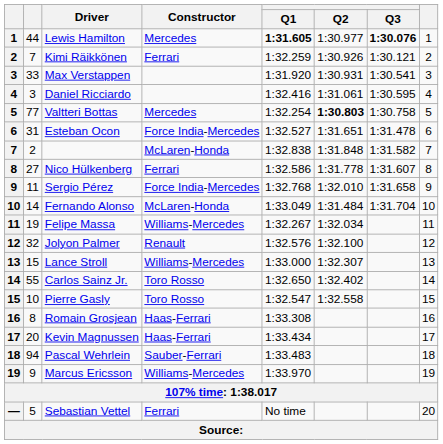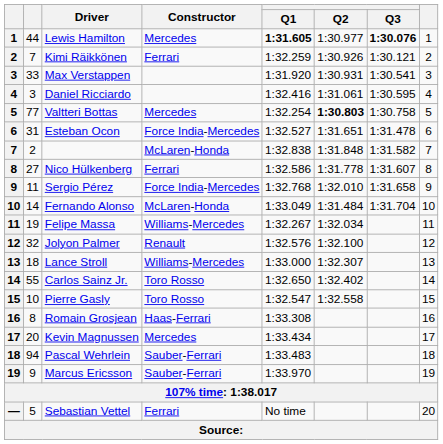 <table class="wikitable sortable" style="font-size: 85%;">
 <tr>
 <th rowspan="2"></th>
 <th rowspan="2"></th>
 <th rowspan="2">Driver</th>
 <th rowspan="2">Constructor</th>
 <th colspan="3"></th>
 <th rowspan="2"></th>
 </tr>
 <tr>
 <th>Q1</th>
 <th>Q2</th>
 <th>Q3</th>
 </tr>
 <tr>
 <th>1</th>
 <td align="center">44</td>
 <td> <a href='#'>Lewis Hamilton</a></td>
 <td><a href='#'>Mercedes</a></td>
 <td><strong>1:31.605</strong></td>
 <td>1:30.977</td>
 <td><strong>1:30.076</strong></td>
 <td align="center">1</td>
 </tr>
 <tr>
 <th>2</th>
 <td align="center">7</td>
 <td> <a href='#'>Kimi Räikkönen</a></td>
 <td><a href='#'>Ferrari</a></td>
 <td>1:32.259</td>
 <td>1:30.926</td>
 <td>1:30.121</td>
 <td align="center">2</td>
 </tr>
 <tr>
 <th>3</th>
 <td align="center">33</td>
 <td> <a href='#'>Max Verstappen</a></td>
 <td></td>
 <td>1:31.920</td>
 <td>1:30.931</td>
 <td>1:30.541</td>
 <td align="center">3</td>
 </tr>
 <tr>
 <th>4</th>
 <td align="center">3</td>
 <td> <a href='#'>Daniel Ricciardo</a></td>
 <td></td>
 <td>1:32.416</td>
 <td>1:31.061</td>
 <td>1:30.595</td>
 <td align="center">4</td>
 </tr>
 <tr>
 <th>5</th>
 <td align="center">77</td>
 <td> <a href='#'>Valtteri Bottas</a></td>
 <td><a href='#'>Mercedes</a></td>
 <td>1:32.254</td>
 <td><strong>1:30.803</strong></td>
 <td>1:30.758</td>
 <td align="center">5</td>
 </tr>
 <tr>
 <th>6</th>
 <td align="center">31</td>
 <td> <a href='#'>Esteban Ocon</a></td>
 <td><a href='#'>Force India</a>-<a href='#'>Mercedes</a></td>
 <td>1:32.527</td>
 <td>1:31.651</td>
 <td>1:31.478</td>
 <td align="center">6</td>
 </tr>
 <tr>
 <th>7</th>
 <td align="center">2</td>
 <td></td>
 <td><a href='#'>McLaren</a>-<a href='#'>Honda</a></td>
 <td>1:32.838</td>
 <td>1:31.848</td>
 <td>1:31.582</td>
 <td align="center">7</td>
 </tr>
 <tr>
 <th>8</th>
 <td align="center">27</td>
 <td> <a href='#'>Nico Hülkenberg</a></td>
 <td><a href='#'>Ferrari</a></td>
 <td>1:32.586</td>
 <td>1:31.778</td>
 <td>1:31.607</td>
 <td align="center">8</td>
 </tr>
 <tr>
 <th>9</th>
 <td align="center">11</td>
 <td> <a href='#'>Sergio Pérez</a></td>
 <td><a href='#'>Force India</a>-<a href='#'>Mercedes</a></td>
 <td>1:32.768</td>
 <td>1:32.010</td>
 <td>1:31.658</td>
 <td align="center">9</td>
 </tr>
 <tr>
 <th>10</th>
 <td align="center">14</td>
 <td> <a href='#'>Fernando Alonso</a></td>
 <td><a href='#'>McLaren</a>-<a href='#'>Honda</a></td>
 <td>1:33.049</td>
 <td>1:31.484</td>
 <td>1:31.704</td>
 <td align="center">10</td>
 </tr>
 <tr>
 <th>11</th>
 <td align="center">19</td>
 <td> <a href='#'>Felipe Massa</a></td>
 <td><a href='#'>Williams</a>-<a href='#'>Mercedes</a></td>
 <td>1:32.267</td>
 <td>1:32.034</td>
 <td></td>
 <td align="center">11</td>
 </tr>
 <tr>
 <th>12</th>
 <td align="center">32</td>
 <td> <a href='#'>Jolyon Palmer</a></td>
 <td><a href='#'>Renault</a></td>
 <td>1:32.576</td>
 <td>1:32.100</td>
 <td></td>
 <td align="center">12</td>
 </tr>
 <tr>
 <th>13</th>
-<td align="center">15</td>
+<td align="center">18</td>
 <td> <a href='#'>Lance Stroll</a></td>
 <td><a href='#'>Williams</a>-<a href='#'>Mercedes</a></td>
 <td>1:33.000</td>
 <td>1:32.307</td>
 <td></td>
 <td align="center">13</td>
 </tr>
 <tr>
 <th>14</th>
 <td align="center">55</td>
 <td> <a href='#'>Carlos Sainz Jr.</a></td>
 <td><a href='#'>Toro Rosso</a></td>
 <td>1:32.650</td>
 <td>1:32.402</td>
 <td></td>
 <td align="center">14</td>
 </tr>
 <tr>
 <th>15</th>
 <td align="center">10</td>
 <td> <a href='#'>Pierre Gasly</a></td>
 <td><a href='#'>Toro Rosso</a></td>
 <td>1:32.547</td>
 <td>1:32.558</td>
 <td></td>
 <td align="center">15</td>
 </tr>
 <tr>
 <th>16</th>
 <td align="center">8</td>
 <td> <a href='#'>Romain Grosjean</a></td>
 <td><a href='#'>Haas</a>-<a href='#'>Ferrari</a></td>
 <td>1:33.308</td>
 <td></td>
 <td></td>
 <td align="center">16</td>
 </tr>
 <tr>
 <th>17</th>
 <td align="center">20</td>
 <td> <a href='#'>Kevin Magnussen</a></td>
-<td><a href='#'>Haas</a>-<a href='#'>Ferrari</a></td>
+<td><a href='#'>Mercedes</a></td>
 <td>1:33.434</td>
 <td></td>
 <td></td>
 <td align="center">17</td>
 </tr>
 <tr>
 <th>18</th>
 <td align="center">94</td>
 <td> <a href='#'>Pascal Wehrlein</a></td>
 <td><a href='#'>Sauber</a>-<a href='#'>Ferrari</a></td>
 <td>1:33.483</td>
 <td></td>
 <td></td>
 <td align="center">18</td>
 </tr>
 <tr>
 <th>19</th>
 <td align="center">9</td>
 <td> <a href='#'>Marcus Ericsson</a></td>
-<td><a href='#'>Williams</a>-<a href='#'>Mercedes</a></td>
+<td><a href='#'>Sauber</a>-<a href='#'>Ferrari</a></td>
 <td>1:33.970</td>
 <td></td>
 <td></td>
 <td align="center">19</td>
 </tr>
 <tr>
 <th colspan="8"><a href='#'>107% time</a>: 1:38.017</th>
 </tr>
 <tr>
 <th>—</th>
 <td align="center">5</td>
 <td> <a href='#'>Sebastian Vettel</a></td>
 <td><a href='#'>Ferrari</a></td>
 <td>No time</td>
 <td></td>
 <td></td>
 <td align="center">20</td>
 </tr>
 <tr>
 <th colspan="8">Source:</th>
 </tr>
 </table>
